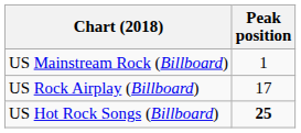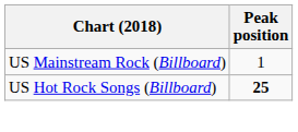 <table class="wikitable sortable">
 <tr>
 <th>Chart (2018)</th>
 <th>Peak<br>position</th>
 </tr>
 <tr>
 <td>US <a href='#'>Mainstream Rock</a> (<em><a href='#'>Billboard</a></em>)</td>
 <td style="text-align:center;">1</td>
 </tr>
 <tr>
-<td>US <a href='#'>Rock Airplay</a> (<em><a href='#'>Billboard</a></em>)</td>
-<td style="text-align:center;">17</td>
-</tr>
-<tr>
 <td>US <a href='#'>Hot Rock Songs</a> (<em><a href='#'>Billboard</a></em>)</td>
 <td style="text-align:center;"><strong>25</strong></td>
 </tr>
 </table>
